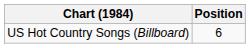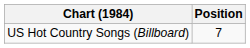 <table class="wikitable">
 <tr>
 <th>Chart (1984)</th>
 <th>Position</th>
 </tr>
 <tr>
 <td>US Hot Country Songs (<em>Billboard</em>)</td>
-<td align="center">6</td>
+<td align="center">7</td>
 </tr>
 </table>
